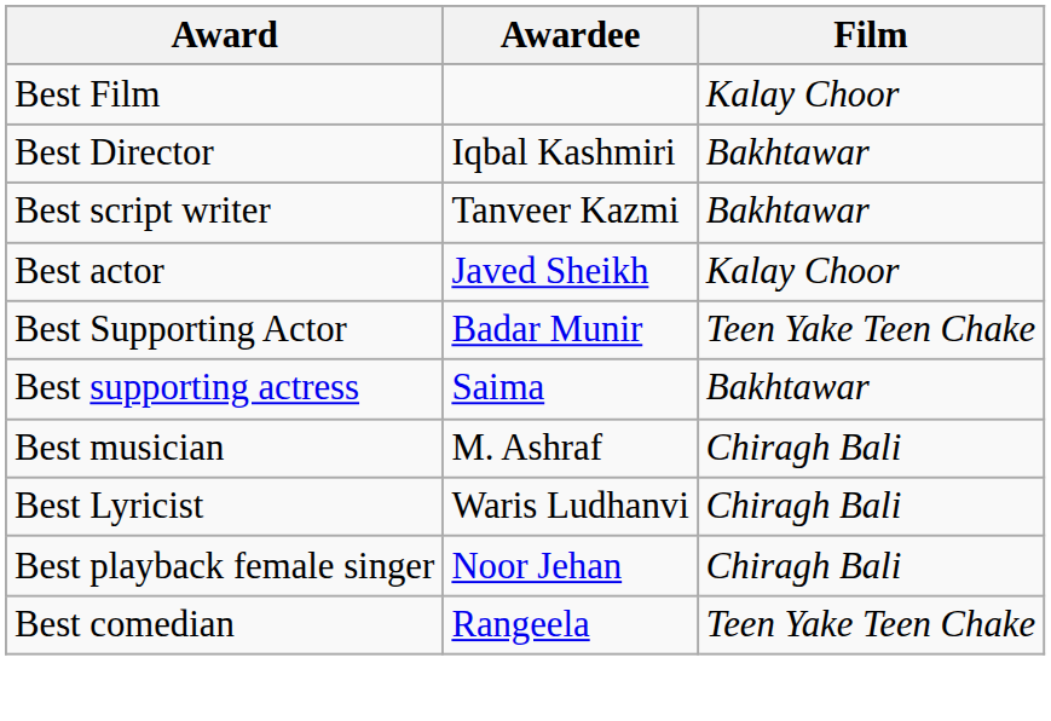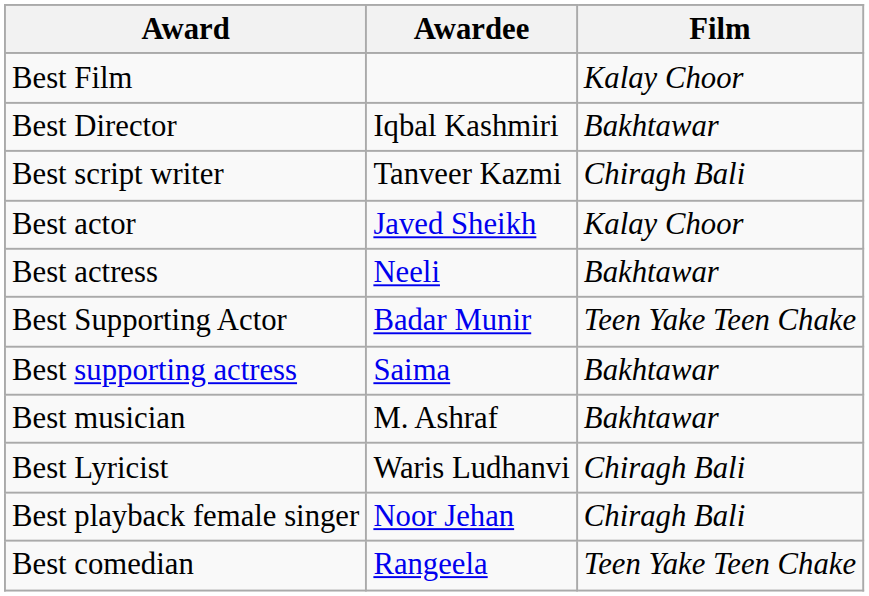 <table class="wikitable">
 <tr>
 <th>Award</th>
 <th>Awardee</th>
 <th>Film</th>
 </tr>
 <tr>
 <td>Best Film</td>
 <td></td>
 <td><em>Kalay Choor</em></td>
 </tr>
 <tr>
 <td>Best Director</td>
 <td>Iqbal Kashmiri</td>
 <td><em>Bakhtawar</em></td>
 </tr>
 <tr>
 <td>Best script writer</td>
 <td>Tanveer Kazmi</td>
-<td><em>Bakhtawar</em></td>
+<td><em>Chiragh Bali</em></td>
 </tr>
 <tr>
 <td>Best actor</td>
 <td><a href='#'>Javed Sheikh</a></td>
 <td><em>Kalay Choor</em></td>
+</tr>
+<tr>
+<td>Best actress</td>
+<td><a href='#'>Neeli</a></td>
+<td><em>Bakhtawar</em></td>
 </tr>
 <tr>
 <td>Best Supporting Actor</td>
 <td><a href='#'>Badar Munir</a></td>
 <td><em>Teen Yake Teen Chake</em></td>
 </tr>
 <tr>
 <td>Best <a href='#'>supporting actress</a></td>
 <td><a href='#'>Saima</a></td>
 <td><em>Bakhtawar</em></td>
 </tr>
 <tr>
 <td>Best musician</td>
 <td>M. Ashraf</td>
-<td><em>Chiragh Bali</em></td>
+<td><em>Bakhtawar</em></td>
 </tr>
 <tr>
 <td>Best Lyricist</td>
 <td>Waris Ludhanvi</td>
 <td><em>Chiragh Bali</em></td>
 </tr>
 <tr>
 <td>Best playback female singer</td>
 <td><a href='#'>Noor Jehan</a></td>
 <td><em>Chiragh Bali</em></td>
 </tr>
 <tr>
 <td>Best comedian</td>
 <td><a href='#'>Rangeela</a></td>
 <td><em>Teen Yake Teen Chake</em></td>
 </tr>
 </table>
